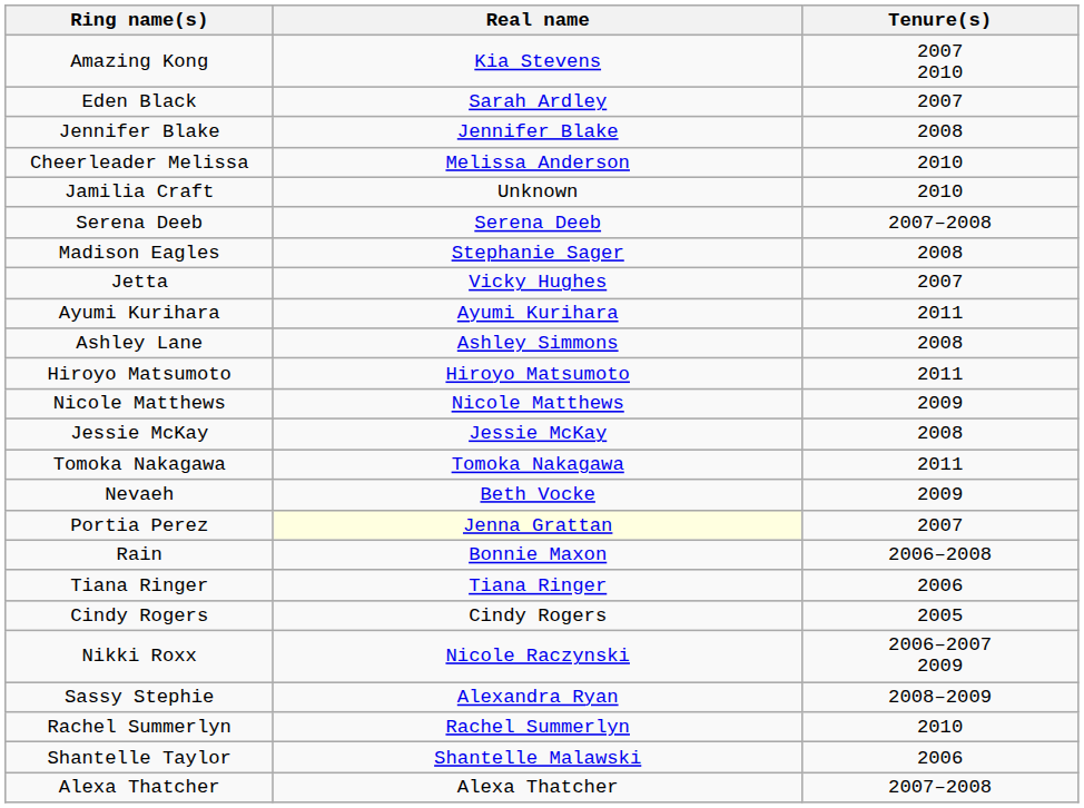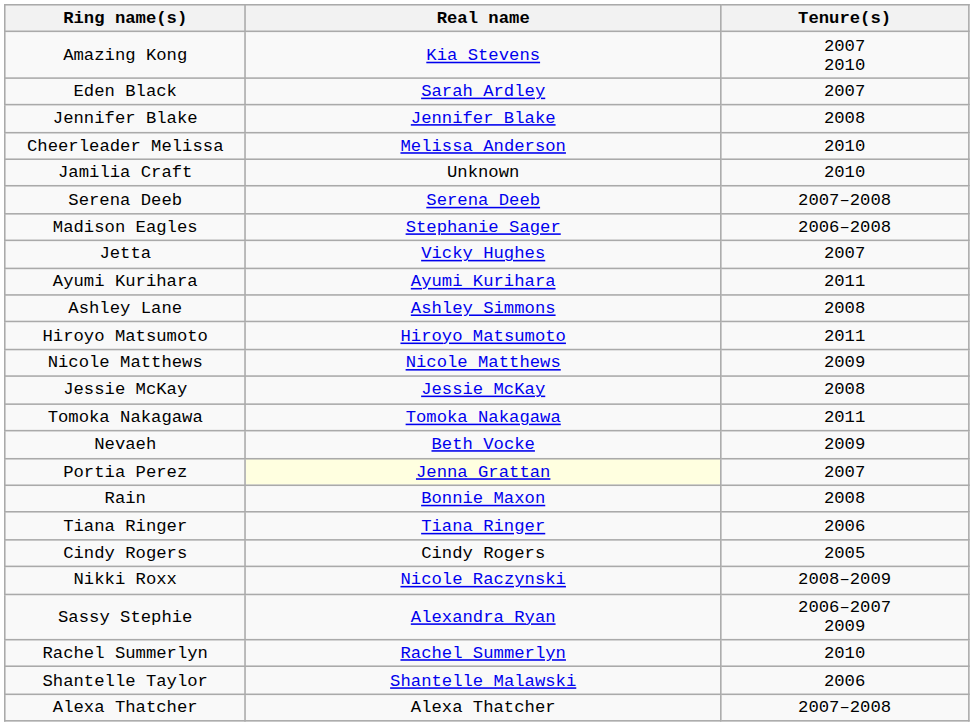 <table class="sortable wikitable" style="font-size:85%; text-align:center; width:70%;">
 <tr>
 <th style="width:25%;">Ring name(s)</th>
 <th>Real name</th>
 <th colspan="2">Tenure(s)</th>
 </tr>
 <tr>
 <td>Amazing Kong</td>
 <td><a href='#'>Kia Stevens</a></td>
 <td>2007<br>2010</td>
 </tr>
 <tr>
 <td>Eden Black</td>
 <td><a href='#'>Sarah Ardley</a></td>
 <td>2007</td>
 </tr>
 <tr>
 <td>Jennifer Blake</td>
 <td><a href='#'>Jennifer Blake</a></td>
 <td>2008</td>
 </tr>
 <tr>
 <td>Cheerleader Melissa</td>
 <td><a href='#'>Melissa Anderson</a></td>
 <td>2010</td>
 </tr>
 <tr>
 <td>Jamilia Craft</td>
 <td>Unknown</td>
 <td>2010</td>
 </tr>
 <tr>
 <td>Serena Deeb</td>
 <td><a href='#'>Serena Deeb</a></td>
 <td>2007–2008</td>
 </tr>
 <tr>
 <td>Madison Eagles</td>
 <td><a href='#'>Stephanie Sager</a></td>
-<td>2008</td>
+<td>2006–2008</td>
 </tr>
 <tr>
 <td>Jetta</td>
 <td><a href='#'>Vicky Hughes</a></td>
 <td>2007</td>
 </tr>
 <tr>
 <td>Ayumi Kurihara</td>
 <td><a href='#'>Ayumi Kurihara</a></td>
 <td>2011</td>
 </tr>
 <tr>
 <td>Ashley Lane</td>
 <td><a href='#'>Ashley Simmons</a></td>
 <td>2008</td>
 </tr>
 <tr>
 <td>Hiroyo Matsumoto</td>
 <td><a href='#'>Hiroyo Matsumoto</a></td>
 <td>2011</td>
 </tr>
 <tr>
 <td>Nicole Matthews</td>
 <td><a href='#'>Nicole Matthews</a></td>
 <td>2009</td>
 </tr>
 <tr>
 <td>Jessie McKay</td>
 <td><a href='#'>Jessie McKay</a></td>
 <td>2008</td>
 </tr>
 <tr>
 <td>Tomoka Nakagawa</td>
 <td><a href='#'>Tomoka Nakagawa</a></td>
 <td>2011</td>
 </tr>
 <tr>
 <td>Nevaeh</td>
 <td><a href='#'>Beth Vocke</a></td>
 <td>2009</td>
 </tr>
 <tr>
 <td>Portia Perez</td>
 <td style="background: lightyellow;"><a href='#'>Jenna Grattan</a></td>
 <td>2007</td>
 </tr>
 <tr>
 <td>Rain</td>
 <td><a href='#'>Bonnie Maxon</a></td>
-<td>2006–2008</td>
+<td>2008</td>
 </tr>
 <tr>
 <td>Tiana Ringer</td>
 <td><a href='#'>Tiana Ringer</a></td>
 <td>2006</td>
 </tr>
 <tr>
 <td>Cindy Rogers</td>
 <td>Cindy Rogers</td>
 <td>2005</td>
 </tr>
 <tr>
 <td>Nikki Roxx</td>
 <td><a href='#'>Nicole Raczynski</a></td>
-<td>2006–2007<br>2009</td>
+<td>2008–2009</td>
 </tr>
 <tr>
 <td>Sassy Stephie</td>
 <td><a href='#'>Alexandra Ryan</a></td>
-<td>2008–2009</td>
+<td>2006–2007<br>2009</td>
 </tr>
 <tr>
 <td>Rachel Summerlyn</td>
 <td><a href='#'>Rachel Summerlyn</a></td>
 <td>2010</td>
 </tr>
 <tr>
 <td>Shantelle Taylor</td>
 <td><a href='#'>Shantelle Malawski</a></td>
 <td>2006</td>
 </tr>
 <tr>
 <td>Alexa Thatcher</td>
 <td>Alexa Thatcher</td>
 <td>2007–2008</td>
 </tr>
 </table>
